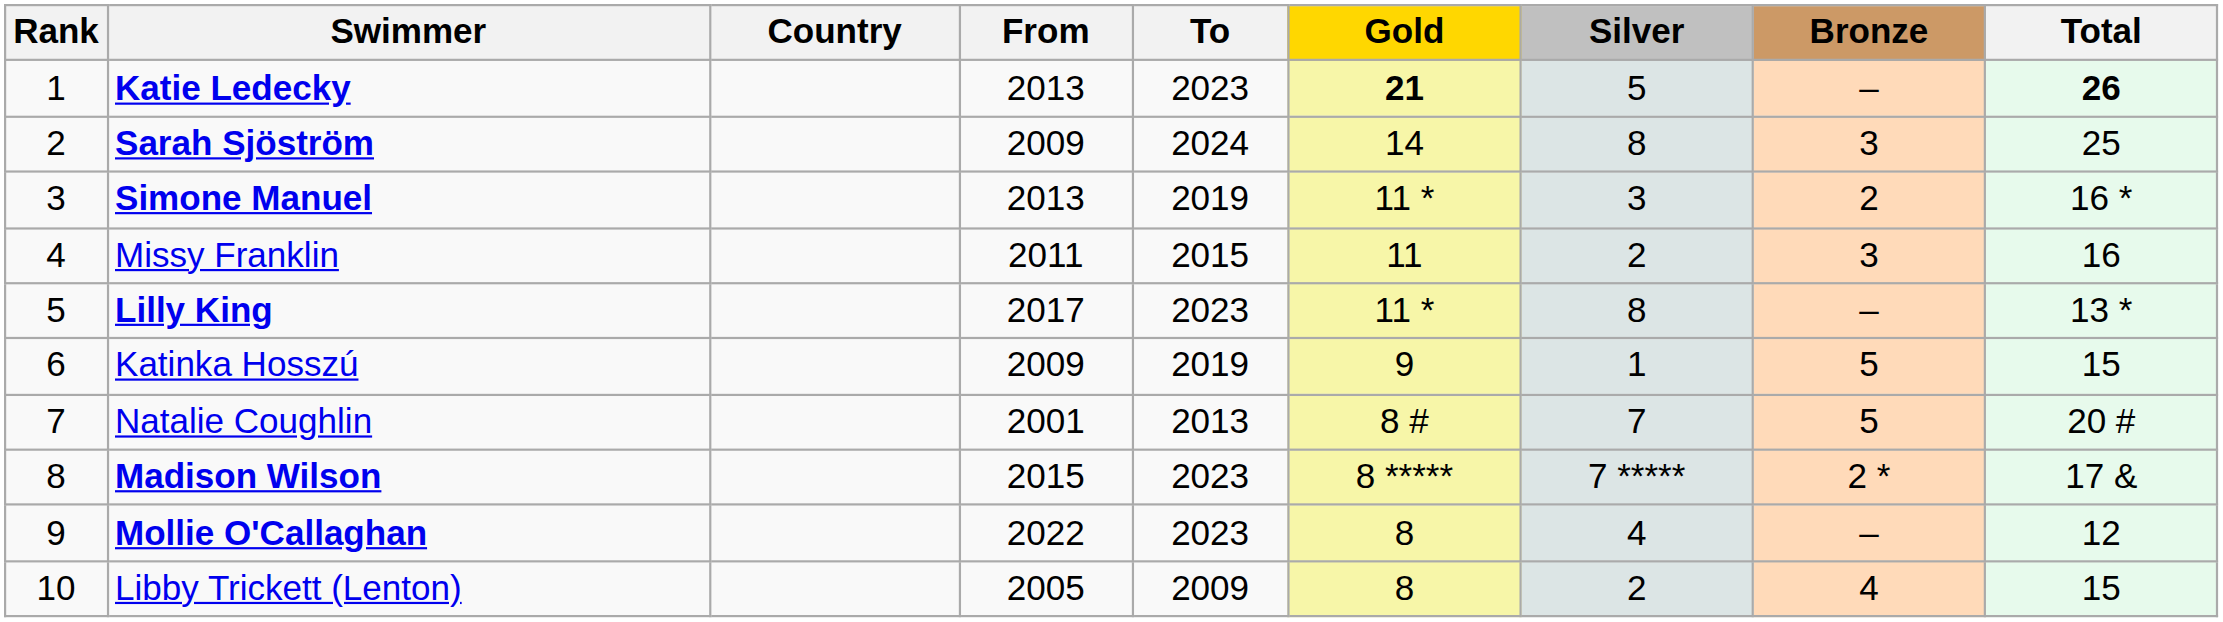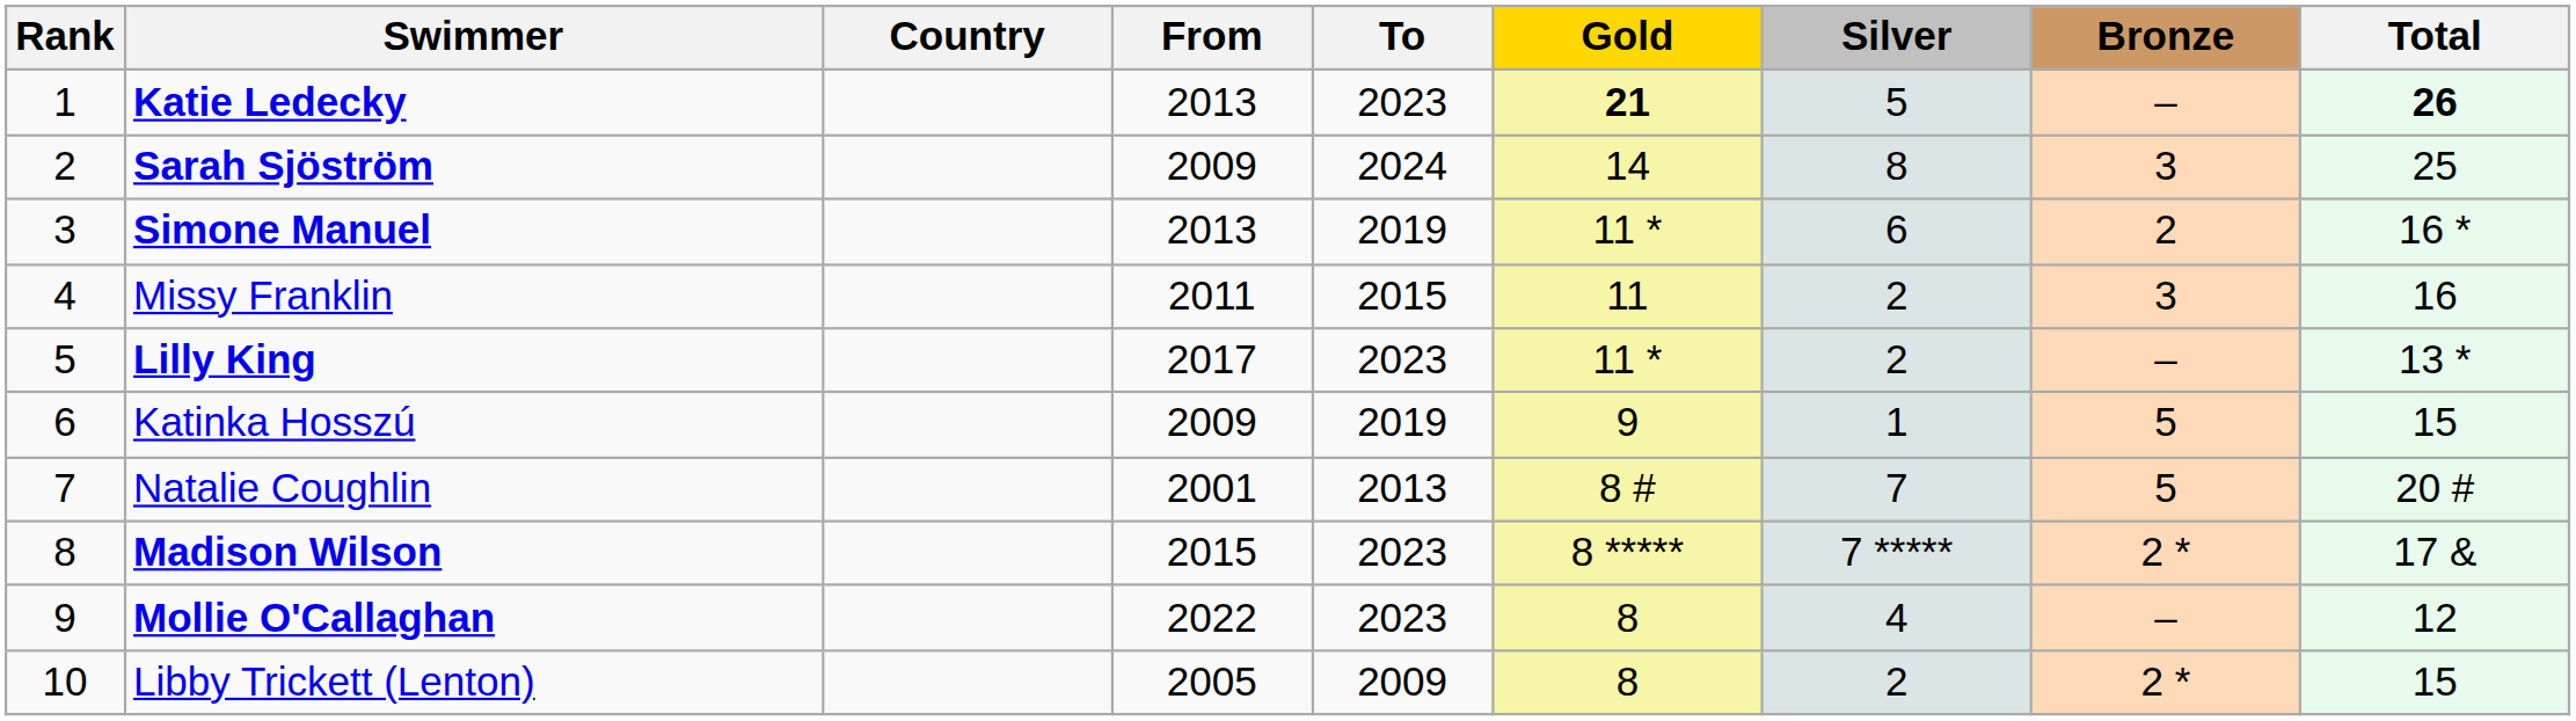 <table class="wikitable plainrowheaders" width=80% style="text-align:center;">
 <tr style="background-color:#EDEDED;">
 <th class="hintergrundfarbe5" style="width:1em">Rank</th>
 <th class="hintergrundfarbe5">Swimmer</th>
 <th class="hintergrundfarbe5">Country</th>
 <th class="hintergrundfarbe5">From</th>
 <th class="hintergrundfarbe5">To</th>
 <th style="background:    gold; width:10.5%">Gold</th>
 <th style="background:  silver; width:10.5%">Silver</th>
 <th style="background: #CC9966; width:10.5%">Bronze</th>
 <th class="hintergrundfarbe5" style="width:10.5%">Total</th>
 </tr>
 <tr>
 <td>1</td>
 <td align="left"><strong><a href='#'>Katie Ledecky</a></strong></td>
 <td align="left"></td>
 <td>2013</td>
 <td>2023</td>
 <td bgcolor="#F7F6A8"><strong>21</strong></td>
 <td bgcolor="#DCE5E5">5</td>
 <td bgcolor="#FFDAB9">–</td>
 <td bgcolor="#E7FAEC"><strong>26</strong></td>
 </tr>
 <tr align="center">
 <td>2</td>
 <td align="left"><strong><a href='#'>Sarah Sjöström</a></strong></td>
 <td align="left"></td>
 <td>2009</td>
 <td>2024</td>
 <td bgcolor="#F7F6A8">14</td>
 <td bgcolor="#DCE5E5">8</td>
 <td bgcolor="#FFDAB9">3</td>
 <td bgcolor="#E7FAEC">25</td>
 </tr>
 <tr align="center">
 <td>3</td>
 <td align="left"><strong><a href='#'>Simone Manuel</a></strong></td>
 <td align="left"></td>
 <td>2013</td>
 <td>2019</td>
 <td bgcolor="#F7F6A8"> 11 *</td>
-<td bgcolor="#DCE5E5">3</td>
+<td bgcolor="#DCE5E5">6</td>
 <td bgcolor="#FFDAB9">2</td>
 <td bgcolor="#E7FAEC"> 16 *</td>
 </tr>
 <tr align="center">
 <td>4</td>
 <td align="left"><a href='#'>Missy Franklin</a></td>
 <td align="left"></td>
 <td>2011</td>
 <td>2015</td>
 <td bgcolor="#F7F6A8">11</td>
 <td bgcolor="#DCE5E5">2</td>
 <td bgcolor="#FFDAB9">3</td>
 <td bgcolor="#E7FAEC">16</td>
 </tr>
 <tr align="center">
 <td>5</td>
 <td align="left"><strong><a href='#'>Lilly King</a></strong></td>
 <td align="left"></td>
 <td>2017</td>
 <td>2023</td>
 <td bgcolor="#F7F6A8"> 11 *</td>
-<td bgcolor="#DCE5E5">8</td>
+<td bgcolor="#DCE5E5">2</td>
 <td bgcolor="#FFDAB9">–</td>
 <td bgcolor="#E7FAEC"> 13 *</td>
 </tr>
 <tr align="center">
 <td>6</td>
 <td align="left"><a href='#'>Katinka Hosszú</a></td>
 <td align="left"></td>
 <td>2009</td>
 <td>2019</td>
 <td bgcolor="#F7F6A8">9</td>
 <td bgcolor="#DCE5E5">1</td>
 <td bgcolor="#FFDAB9">5</td>
 <td bgcolor="#E7FAEC">15</td>
 </tr>
 <tr align="center">
 <td>7</td>
 <td align="left"><a href='#'>Natalie Coughlin</a></td>
 <td align="left"></td>
 <td>2001</td>
 <td>2013</td>
 <td bgcolor="#F7F6A8"> 8 #</td>
 <td bgcolor="#DCE5E5">7</td>
 <td bgcolor="#FFDAB9">5</td>
 <td bgcolor="#E7FAEC"> 20 #</td>
 </tr>
 <tr align="center">
 <td>8</td>
 <td align="left"><strong><a href='#'>Madison Wilson</a></strong></td>
 <td align="left"></td>
 <td>2015</td>
 <td>2023</td>
 <td bgcolor="#F7F6A8"> 8 *****</td>
 <td bgcolor="#DCE5E5"> 7 *****</td>
 <td bgcolor="#FFDAB9"> 2 *</td>
 <td bgcolor="#E7FAEC"> 17 &</td>
 </tr>
 <tr align="center">
 <td>9</td>
 <td align="left"><strong><a href='#'>Mollie O'Callaghan</a></strong></td>
 <td align="left"></td>
 <td>2022</td>
 <td>2023</td>
 <td bgcolor="#F7F6A8">8</td>
 <td bgcolor="#DCE5E5">4</td>
 <td bgcolor="#FFDAB9">–</td>
 <td bgcolor="#E7FAEC">12</td>
 </tr>
 <tr align="center">
 <td>10</td>
 <td align="left"><a href='#'>Libby Trickett (Lenton)</a></td>
 <td align="left"></td>
 <td>2005</td>
 <td>2009</td>
 <td bgcolor="#F7F6A8">8</td>
 <td bgcolor="#DCE5E5">2</td>
-<td bgcolor="#FFDAB9">4</td>
+<td bgcolor="#FFDAB9"> 2 *</td>
 <td bgcolor="#E7FAEC">15</td>
 </tr>
 </table>
